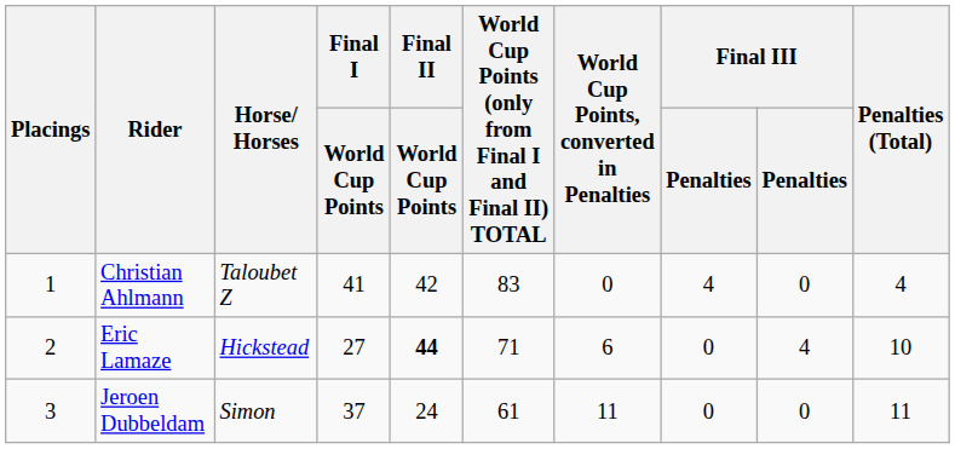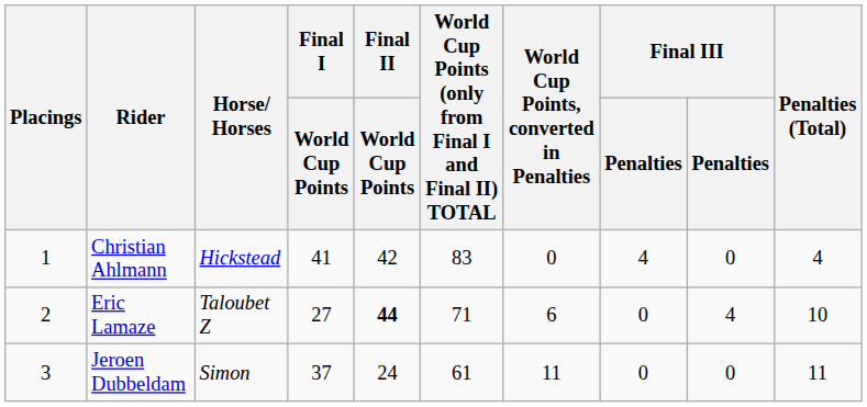 <table class="wikitable" style="font-size: 90%">
 <tr>
 <th rowspan=2 width=20>Placings </th>
 <th rowspan=2 width=175>Rider</th>
 <th rowspan=2 width=140>Horse/<br>Horses</th>
 <th>Final I</th>
 <th>Final II</th>
 <th rowspan=2 width=155>World Cup Points (only from Final I and Final II) TOTAL</th>
 <th rowspan=2 width=110>World Cup Points, converted in Penalties</th>
 <th colspan="2">Final III</th>
 <th rowspan=2 width=55>Penalties<br>(Total)</th>
 </tr>
 <tr>
 <th width=75>World Cup Points</th>
 <th width=75>World Cup Points</th>
 <th width=50>Penalties</th>
 <th width=50>Penalties</th>
 </tr>
 <tr>
 <td align=center>1</td>
 <td> <a href='#'>Christian Ahlmann</a></td>
-<td><em>Taloubet Z</em></td>
+<td><em><a href='#'>Hickstead</a></em></td>
 <td align=center>41</td>
 <td align=center>42</td>
 <td align=center>83</td>
 <td align=center>0</td>
 <td align=center>4</td>
 <td align=center>0</td>
 <td align=center>4</td>
 </tr>
 <tr>
 <td align=center>2</td>
 <td> <a href='#'>Eric Lamaze</a></td>
-<td><em><a href='#'>Hickstead</a></em></td>
+<td><em>Taloubet Z</em></td>
 <td align=center>27</td>
 <td align=center><strong>44</strong></td>
 <td align=center>71</td>
 <td align=center>6</td>
 <td align=center>0</td>
 <td align=center>4</td>
 <td align=center>10</td>
 </tr>
 <tr>
 <td align=center>3</td>
 <td> <a href='#'>Jeroen Dubbeldam</a></td>
 <td><em>Simon</em></td>
 <td align=center>37</td>
 <td align=center>24</td>
 <td align=center>61</td>
 <td align=center>11</td>
 <td align=center>0</td>
 <td align=center>0</td>
 <td align=center>11</td>
 </tr>
 </table>
